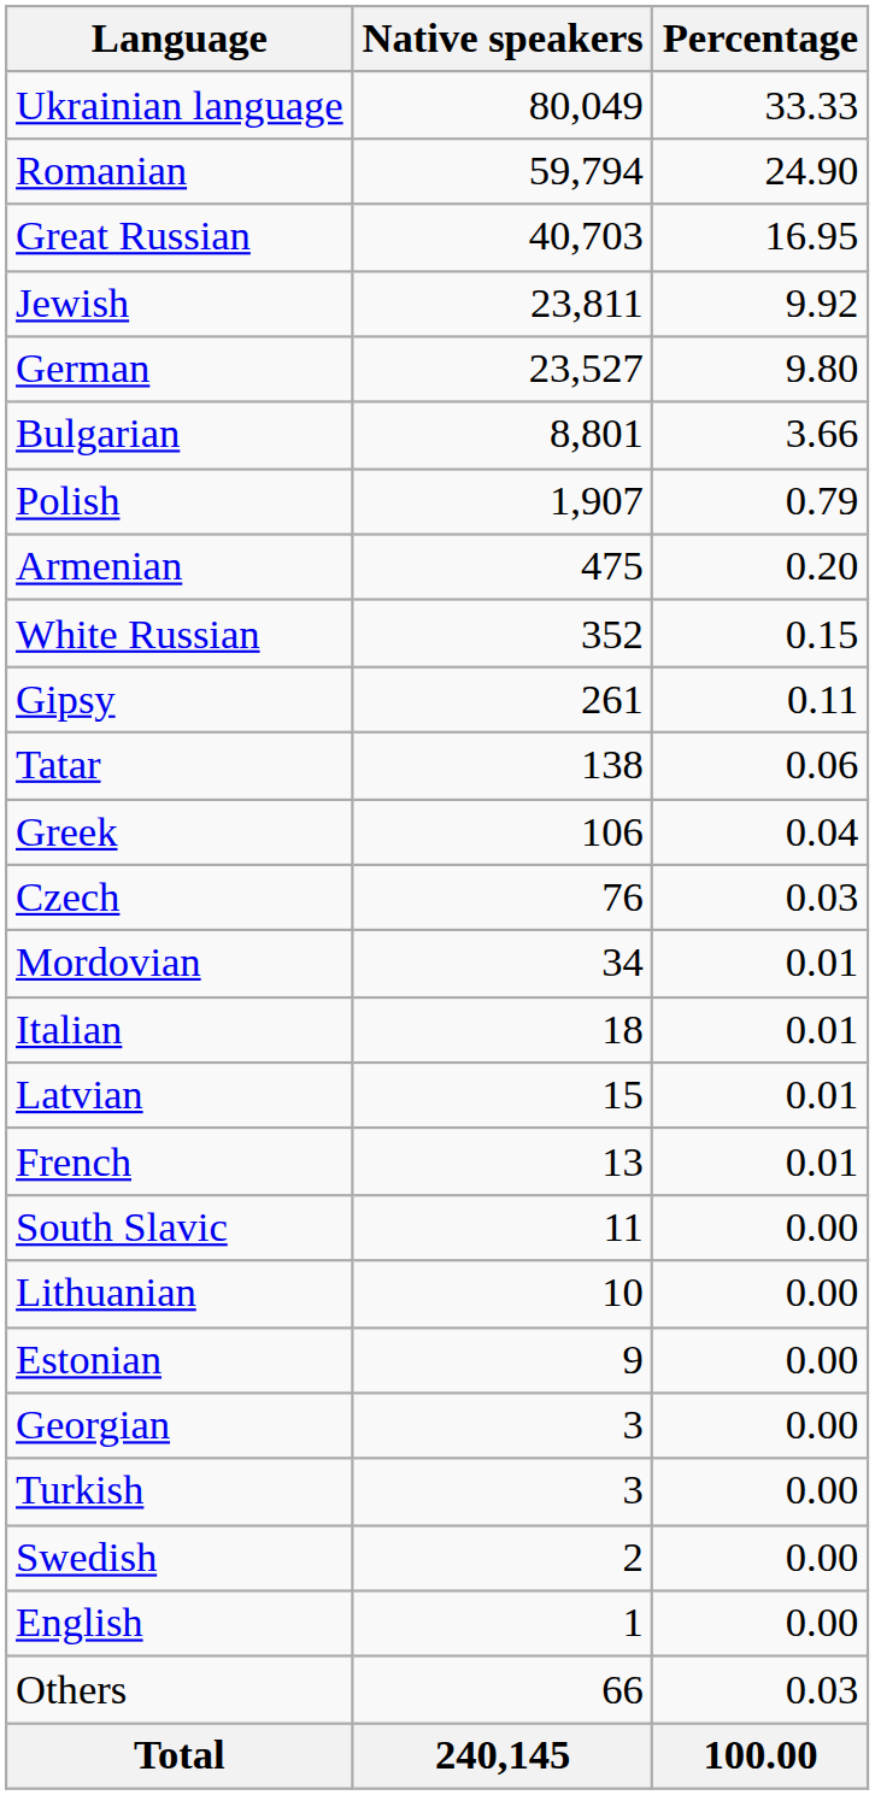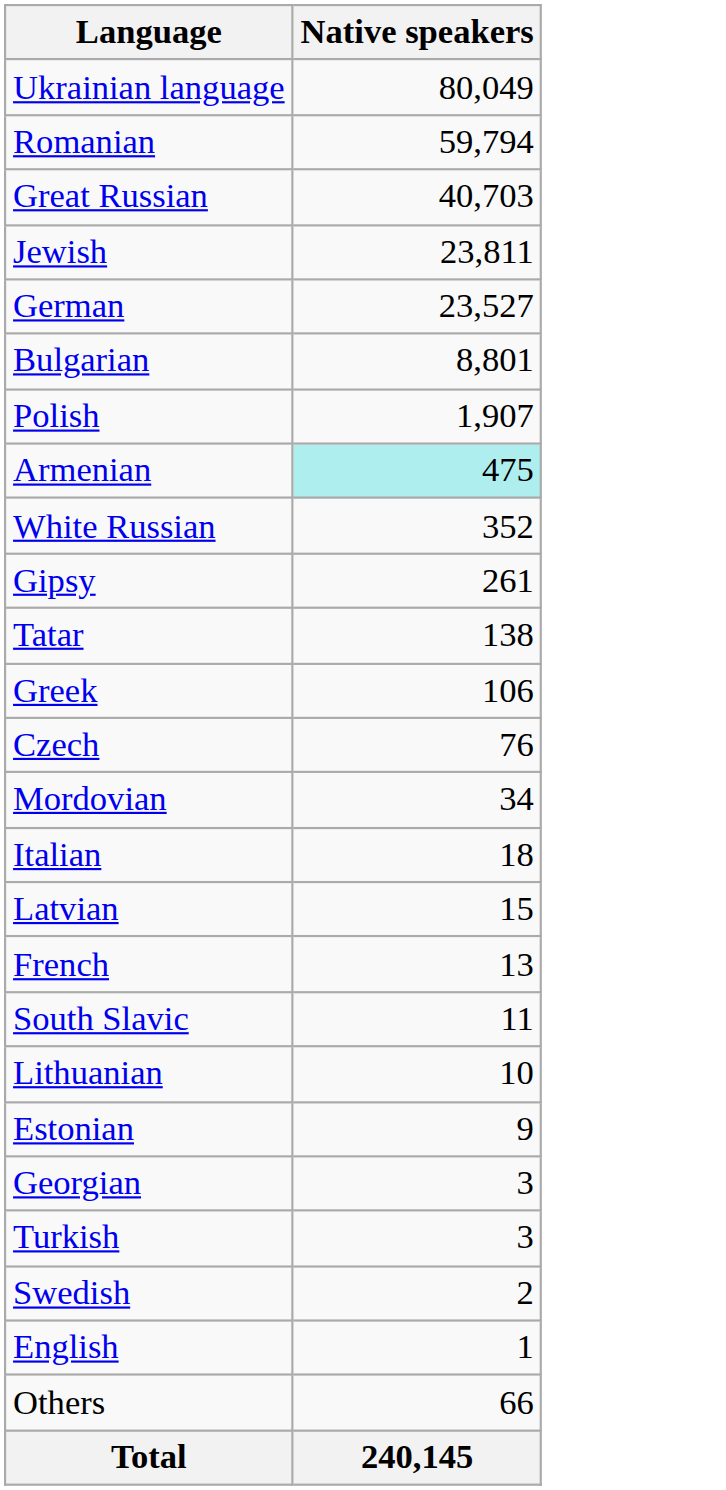 <table class="wikitable sortable">
 <tr>
 <th>Language</th>
 <th>Native speakers</th>
-<th>Percentage</th>
 </tr>
 <tr>
 <td><a href='#'>Ukrainian language</a></td>
 <td align="right">80,049</td>
-<td align="right">33.33</td>
 </tr>
 <tr>
 <td><a href='#'>Romanian</a></td>
 <td align="right">59,794</td>
-<td align="right">24.90</td>
 </tr>
 <tr>
 <td><a href='#'>Great Russian</a></td>
 <td align="right">40,703</td>
-<td align="right">16.95</td>
 </tr>
 <tr>
 <td><a href='#'>Jewish</a></td>
 <td align="right">23,811</td>
-<td align="right">9.92</td>
 </tr>
 <tr>
 <td><a href='#'>German</a></td>
 <td align="right">23,527</td>
-<td align="right">9.80</td>
 </tr>
 <tr>
 <td><a href='#'>Bulgarian</a></td>
 <td align="right">8,801</td>
-<td align="right">3.66</td>
 </tr>
 <tr>
 <td><a href='#'>Polish</a></td>
 <td align="right">1,907</td>
-<td align="right">0.79</td>
 </tr>
 <tr>
 <td><a href='#'>Armenian</a></td>
-<td align="right">475</td>
-<td align="right">0.20</td>
+<td align="right" style="background: paleturquoise;">475</td>
 </tr>
 <tr>
 <td><a href='#'>White Russian</a></td>
 <td align="right">352</td>
-<td align="right">0.15</td>
 </tr>
 <tr>
 <td><a href='#'>Gipsy</a></td>
 <td align="right">261</td>
-<td align="right">0.11</td>
 </tr>
 <tr>
 <td><a href='#'>Tatar</a></td>
 <td align="right">138</td>
-<td align="right">0.06</td>
 </tr>
 <tr>
 <td><a href='#'>Greek</a></td>
 <td align="right">106</td>
-<td align="right">0.04</td>
 </tr>
 <tr>
 <td><a href='#'>Czech</a></td>
 <td align="right">76</td>
-<td align="right">0.03</td>
 </tr>
 <tr>
 <td><a href='#'>Mordovian</a></td>
 <td align="right">34</td>
-<td align="right">0.01</td>
 </tr>
 <tr>
 <td><a href='#'>Italian</a></td>
 <td align="right">18</td>
-<td align="right">0.01</td>
 </tr>
 <tr>
 <td><a href='#'>Latvian</a></td>
 <td align="right">15</td>
-<td align="right">0.01</td>
 </tr>
 <tr>
 <td><a href='#'>French</a></td>
 <td align="right">13</td>
-<td align="right">0.01</td>
 </tr>
 <tr>
 <td><a href='#'>South Slavic</a></td>
 <td align="right">11</td>
-<td align="right">0.00</td>
 </tr>
 <tr>
 <td><a href='#'>Lithuanian</a></td>
 <td align="right">10</td>
-<td align="right">0.00</td>
 </tr>
 <tr>
 <td><a href='#'>Estonian</a></td>
 <td align="right">9</td>
-<td align="right">0.00</td>
 </tr>
 <tr>
 <td><a href='#'>Georgian</a></td>
 <td align="right">3</td>
-<td align="right">0.00</td>
 </tr>
 <tr>
 <td><a href='#'>Turkish</a></td>
 <td align="right">3</td>
-<td align="right">0.00</td>
 </tr>
 <tr>
 <td><a href='#'>Swedish</a></td>
 <td align="right">2</td>
-<td align="right">0.00</td>
 </tr>
 <tr>
 <td><a href='#'>English</a></td>
 <td align="right">1</td>
-<td align="right">0.00</td>
 </tr>
 <tr>
 <td>Others</td>
 <td align="right">66</td>
-<td align="right">0.03</td>
 </tr>
 <tr>
 <th>Total</th>
 <th>240,145</th>
-<th>100.00</th>
 </tr>
 </table>
